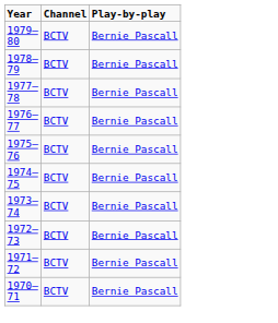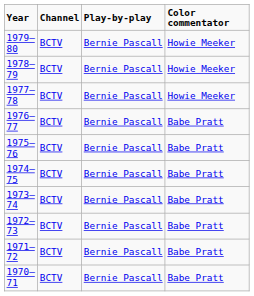 <table class="wikitable">
 <tr>
 <td style="width:40px;"><strong>Year</strong></td>
 <td style="width:40px;"><strong>Channel</strong></td>
 <td style="width:110px;"><strong>Play-by-play</strong></td>
+<td style="width:110px;"><strong>Color commentator</strong></td>
 </tr>
 <tr>
 <td><a href='#'>1979–80</a></td>
 <td><a href='#'>BCTV</a></td>
 <td><a href='#'>Bernie Pascall</a></td>
+<td><a href='#'>Howie Meeker</a></td>
 </tr>
 <tr>
 <td><a href='#'>1978–79</a></td>
 <td><a href='#'>BCTV</a></td>
 <td><a href='#'>Bernie Pascall</a></td>
+<td><a href='#'>Howie Meeker</a></td>
 </tr>
 <tr>
 <td><a href='#'>1977–78</a></td>
 <td><a href='#'>BCTV</a></td>
 <td><a href='#'>Bernie Pascall</a></td>
+<td><a href='#'>Howie Meeker</a></td>
 </tr>
 <tr>
 <td><a href='#'>1976–77</a></td>
 <td><a href='#'>BCTV</a></td>
 <td><a href='#'>Bernie Pascall</a></td>
+<td><a href='#'>Babe Pratt</a></td>
 </tr>
 <tr>
 <td><a href='#'>1975–76</a></td>
 <td><a href='#'>BCTV</a></td>
 <td><a href='#'>Bernie Pascall</a></td>
+<td><a href='#'>Babe Pratt</a></td>
 </tr>
 <tr>
 <td><a href='#'>1974–75</a></td>
 <td><a href='#'>BCTV</a></td>
 <td><a href='#'>Bernie Pascall</a></td>
+<td><a href='#'>Babe Pratt</a></td>
 </tr>
 <tr>
 <td><a href='#'>1973–74</a></td>
 <td><a href='#'>BCTV</a></td>
 <td><a href='#'>Bernie Pascall</a></td>
+<td><a href='#'>Babe Pratt</a></td>
 </tr>
 <tr>
 <td><a href='#'>1972–73</a></td>
 <td><a href='#'>BCTV</a></td>
 <td><a href='#'>Bernie Pascall</a></td>
+<td><a href='#'>Babe Pratt</a></td>
 </tr>
 <tr>
 <td><a href='#'>1971–72</a></td>
 <td><a href='#'>BCTV</a></td>
 <td><a href='#'>Bernie Pascall</a></td>
+<td><a href='#'>Babe Pratt</a></td>
 </tr>
 <tr>
 <td><a href='#'>1970–71</a></td>
 <td><a href='#'>BCTV</a></td>
 <td><a href='#'>Bernie Pascall</a></td>
+<td><a href='#'>Babe Pratt</a></td>
 </tr>
 </table>
